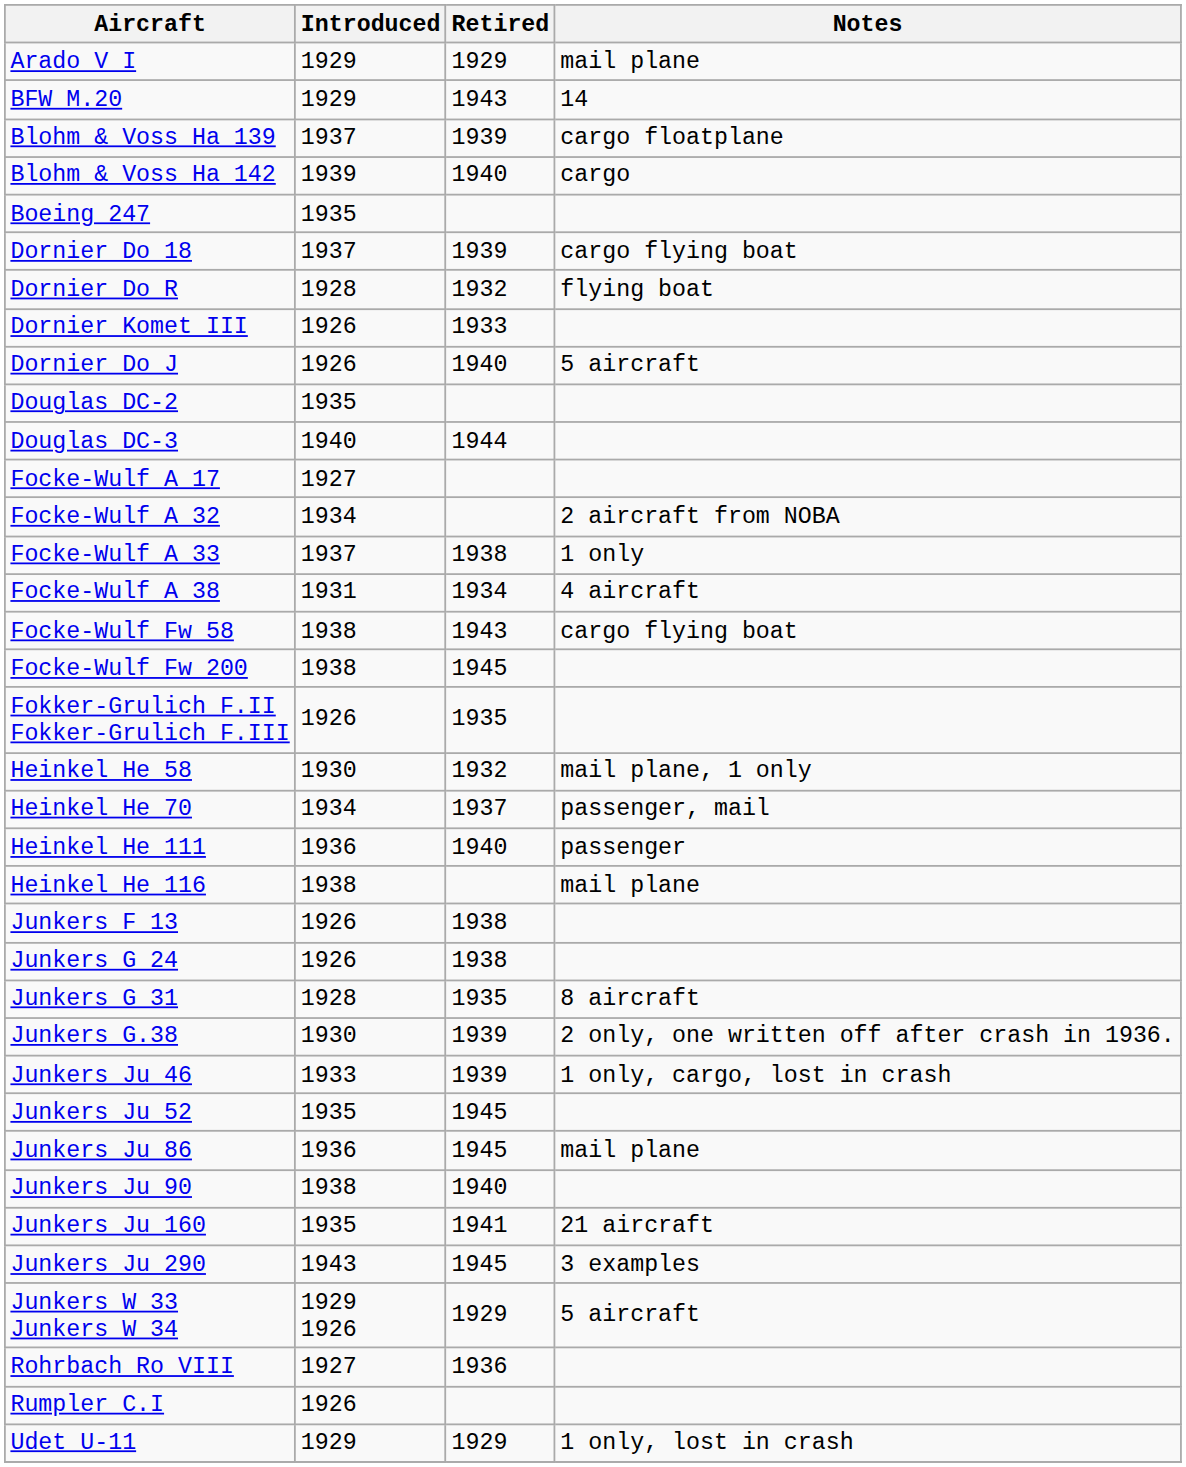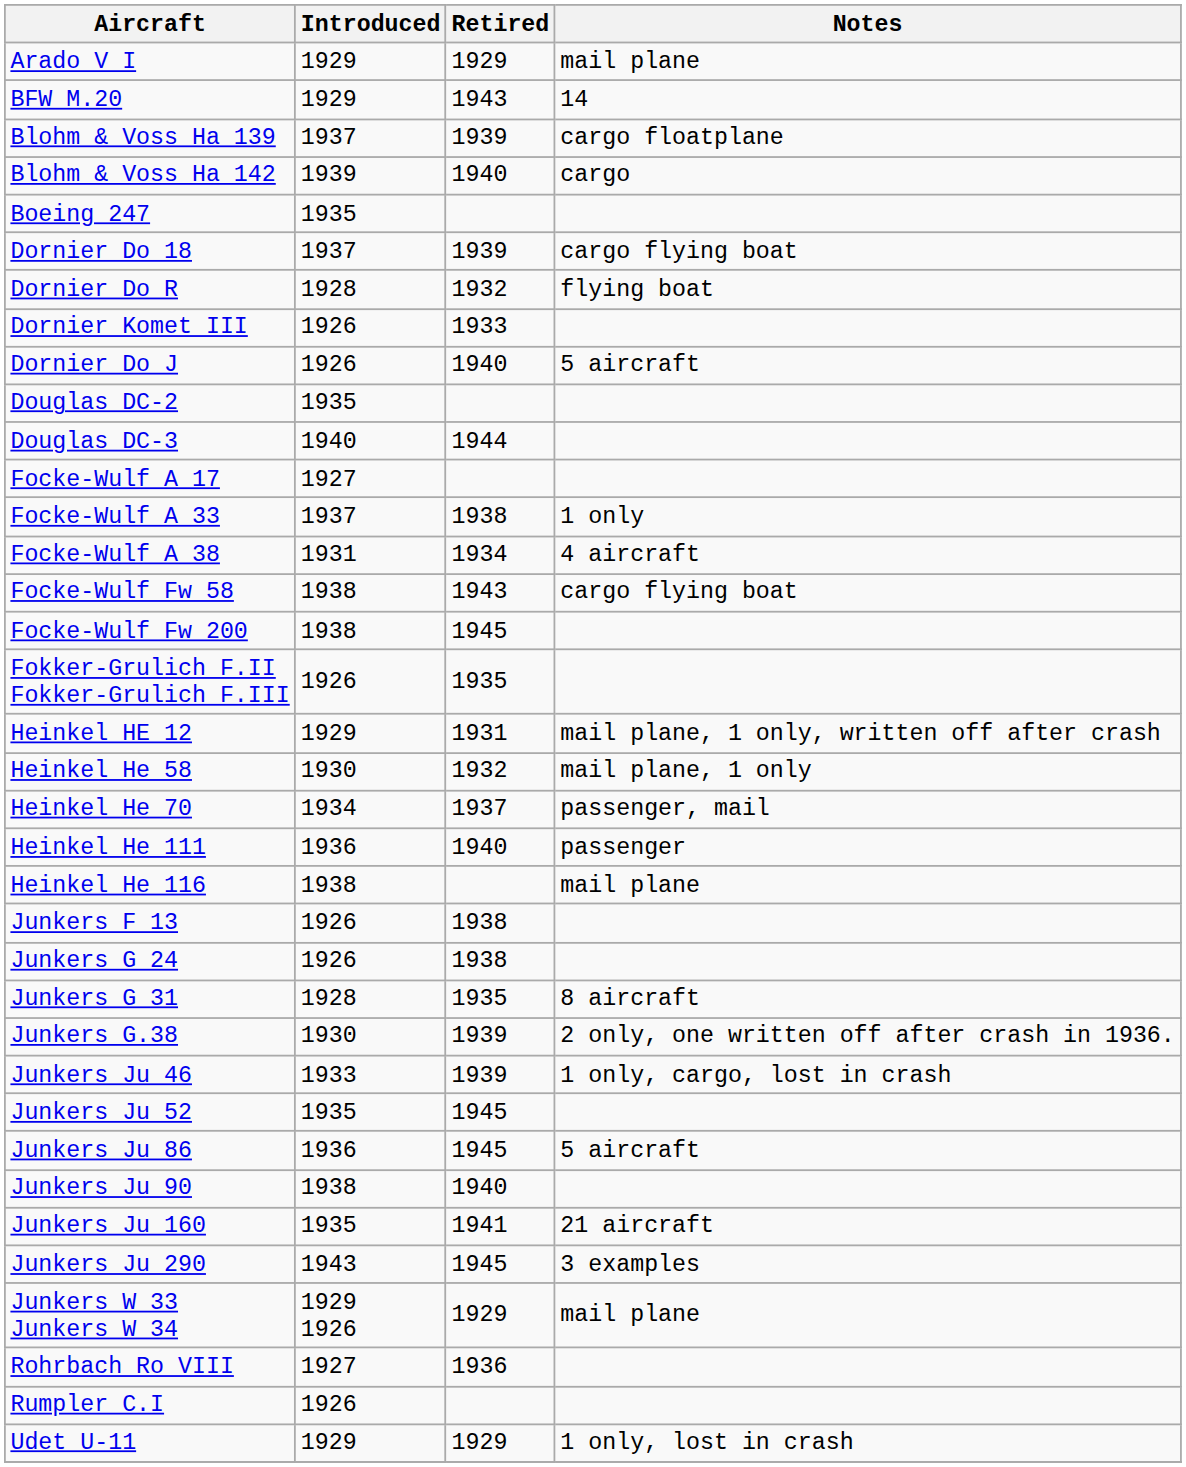 <table class="wikitable sortable">
 <tr>
 <th>Aircraft</th>
 <th>Introduced</th>
 <th>Retired</th>
 <th>Notes</th>
 </tr>
 <tr>
 <td><a href='#'>Arado V I</a></td>
 <td>1929</td>
 <td>1929</td>
 <td>mail plane</td>
 </tr>
 <tr>
 <td><a href='#'>BFW M.20</a></td>
 <td>1929</td>
 <td>1943</td>
 <td>14</td>
 </tr>
 <tr>
 <td><a href='#'>Blohm & Voss Ha 139</a></td>
 <td>1937</td>
 <td>1939</td>
 <td>cargo floatplane</td>
 </tr>
 <tr>
 <td><a href='#'>Blohm & Voss Ha 142</a></td>
 <td>1939</td>
 <td>1940</td>
 <td>cargo</td>
 </tr>
 <tr>
 <td><a href='#'>Boeing 247</a></td>
 <td>1935</td>
 <td></td>
 <td></td>
 </tr>
 <tr>
 <td><a href='#'>Dornier Do 18</a></td>
 <td>1937</td>
 <td>1939</td>
 <td>cargo flying boat</td>
 </tr>
 <tr>
 <td><a href='#'>Dornier Do R</a></td>
 <td>1928</td>
 <td>1932</td>
 <td>flying boat</td>
 </tr>
 <tr>
 <td><a href='#'>Dornier Komet III</a></td>
 <td>1926</td>
 <td>1933</td>
 <td></td>
 </tr>
 <tr>
 <td><a href='#'>Dornier Do J</a></td>
 <td>1926</td>
 <td>1940</td>
 <td>5 aircraft</td>
 </tr>
 <tr>
 <td><a href='#'>Douglas DC-2</a></td>
 <td>1935</td>
 <td></td>
 <td></td>
 </tr>
 <tr>
 <td><a href='#'>Douglas DC-3</a></td>
 <td>1940</td>
 <td>1944</td>
 <td></td>
 </tr>
 <tr>
 <td><a href='#'>Focke-Wulf A 17</a></td>
 <td>1927</td>
 <td></td>
 <td></td>
 </tr>
 <tr>
-<td><a href='#'>Focke-Wulf A 32</a></td>
-<td>1934</td>
-<td></td>
-<td>2 aircraft from NOBA</td>
-</tr>
-<tr>
 <td><a href='#'>Focke-Wulf A 33</a></td>
 <td>1937</td>
 <td>1938</td>
 <td>1 only</td>
 </tr>
 <tr>
 <td><a href='#'>Focke-Wulf A 38</a></td>
 <td>1931</td>
 <td>1934</td>
 <td>4 aircraft</td>
 </tr>
 <tr>
 <td><a href='#'>Focke-Wulf Fw 58</a></td>
 <td>1938</td>
 <td>1943</td>
 <td>cargo flying boat</td>
 </tr>
 <tr>
 <td><a href='#'>Focke-Wulf Fw 200</a></td>
 <td>1938</td>
 <td>1945</td>
 <td></td>
 </tr>
 <tr>
 <td><a href='#'>Fokker-Grulich F.II</a> <br> <a href='#'>Fokker-Grulich F.III</a></td>
 <td>1926</td>
 <td>1935</td>
 <td></td>
+</tr>
+<tr>
+<td><a href='#'>Heinkel HE 12</a></td>
+<td>1929</td>
+<td>1931</td>
+<td>mail plane, 1 only, written off after crash</td>
 </tr>
 <tr>
 <td><a href='#'>Heinkel He 58</a></td>
 <td>1930</td>
 <td>1932</td>
 <td>mail plane, 1 only</td>
 </tr>
 <tr>
 <td><a href='#'>Heinkel He 70</a></td>
 <td>1934</td>
 <td>1937</td>
 <td>passenger, mail</td>
 </tr>
 <tr>
 <td><a href='#'>Heinkel He 111</a></td>
 <td>1936</td>
 <td>1940</td>
 <td>passenger</td>
 </tr>
 <tr>
 <td><a href='#'>Heinkel He 116</a></td>
 <td>1938</td>
 <td></td>
 <td>mail plane</td>
 </tr>
 <tr>
 <td><a href='#'>Junkers F 13</a></td>
 <td>1926</td>
 <td>1938</td>
 <td></td>
 </tr>
 <tr>
 <td><a href='#'>Junkers G 24</a></td>
 <td>1926</td>
 <td>1938</td>
 <td></td>
 </tr>
 <tr>
 <td><a href='#'>Junkers G 31</a></td>
 <td>1928</td>
 <td>1935</td>
 <td>8 aircraft</td>
 </tr>
 <tr>
 <td><a href='#'>Junkers G.38</a></td>
 <td>1930</td>
 <td>1939</td>
 <td>2 only, one written off after crash in 1936.</td>
 </tr>
 <tr>
 <td><a href='#'>Junkers Ju 46</a></td>
 <td>1933</td>
 <td>1939</td>
 <td>1 only, cargo, lost in crash</td>
 </tr>
 <tr>
 <td><a href='#'>Junkers Ju 52</a></td>
 <td>1935</td>
 <td>1945</td>
 <td></td>
 </tr>
 <tr>
 <td><a href='#'>Junkers Ju 86</a></td>
 <td>1936</td>
 <td>1945</td>
-<td>mail plane</td>
+<td>5 aircraft</td>
 </tr>
 <tr>
 <td><a href='#'>Junkers Ju 90</a></td>
 <td>1938</td>
 <td>1940</td>
 <td></td>
 </tr>
 <tr>
 <td><a href='#'>Junkers Ju 160</a></td>
 <td>1935</td>
 <td>1941</td>
 <td>21 aircraft</td>
 </tr>
 <tr>
 <td><a href='#'>Junkers Ju 290</a></td>
 <td>1943</td>
 <td>1945</td>
 <td>3 examples</td>
 </tr>
 <tr>
 <td><a href='#'>Junkers W 33</a> <br> <a href='#'>Junkers W 34</a></td>
 <td>1929<br>1926</td>
 <td>1929</td>
-<td>5 aircraft</td>
+<td>mail plane</td>
 </tr>
 <tr>
 <td><a href='#'>Rohrbach Ro VIII</a></td>
 <td>1927</td>
 <td>1936</td>
 <td></td>
 </tr>
 <tr>
 <td><a href='#'>Rumpler C.I</a></td>
 <td>1926</td>
 <td></td>
 <td></td>
 </tr>
 <tr>
 <td><a href='#'>Udet U-11</a></td>
 <td>1929</td>
 <td>1929</td>
 <td>1 only, lost in crash</td>
 </tr>
 <tr>
 </tr>
 </table>
